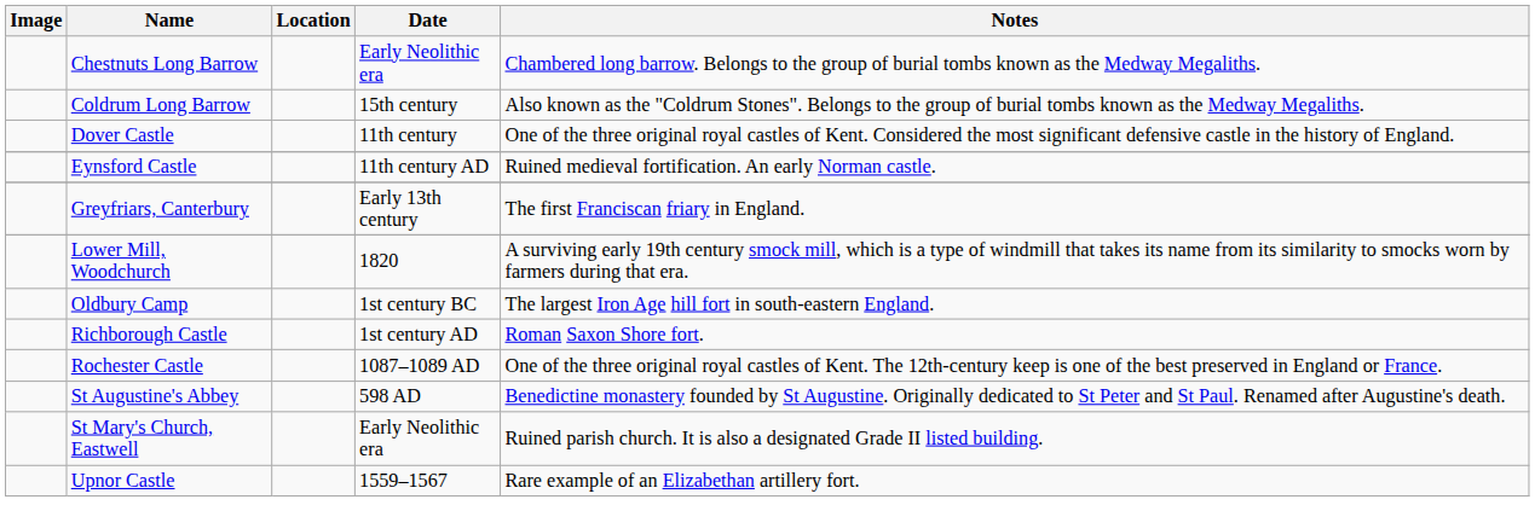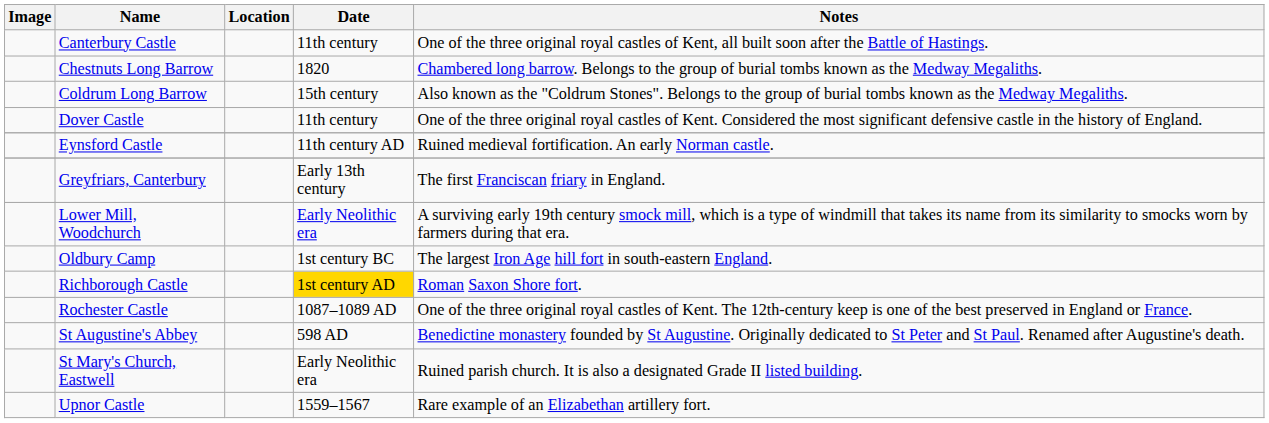 <table class="wikitable sortable">
 <tr>
 <th class="unsortable">Image</th>
 <th>Name</th>
 <th>Location</th>
 <th>Date</th>
 <th class="unsortable">Notes</th>
 </tr>
 <tr>
 <td></td>
+<td><a href='#'>Canterbury Castle</a></td>
+<td></td>
+<td>11th century</td>
+<td>One of the three original royal castles of Kent, all built soon after the <a href='#'>Battle of Hastings</a>.</td>
+</tr>
+<tr>
+<td></td>
 <td><a href='#'>Chestnuts Long Barrow</a></td>
 <td></td>
-<td><a href='#'>Early Neolithic era</a></td>
+<td>1820</td>
 <td><a href='#'>Chambered long barrow</a>. Belongs to the group of burial tombs known as the <a href='#'>Medway Megaliths</a>.</td>
 </tr>
 <tr>
 <td></td>
 <td><a href='#'>Coldrum Long Barrow</a></td>
 <td></td>
 <td>15th century</td>
 <td>Also known as the "Coldrum Stones". Belongs to the group of burial tombs known as the <a href='#'>Medway Megaliths</a>.</td>
 </tr>
 <tr>
 <td></td>
 <td><a href='#'>Dover Castle</a></td>
 <td></td>
 <td>11th century</td>
 <td>One of the three original royal castles of Kent. Considered the most significant defensive castle in the history of England.</td>
 </tr>
 <tr>
 </tr>
 <tr>
 <td></td>
 <td><a href='#'>Eynsford Castle</a></td>
 <td></td>
 <td>11th century AD</td>
 <td>Ruined medieval fortification. An early <a href='#'>Norman castle</a>.</td>
 </tr>
 <tr>
 </tr>
 <tr>
 <td></td>
 <td><a href='#'>Greyfriars, Canterbury</a></td>
 <td></td>
 <td>Early 13th century</td>
 <td>The first <a href='#'>Franciscan</a> <a href='#'>friary</a> in England.</td>
 </tr>
 <tr>
 </tr>
 <tr>
 <td></td>
 <td><a href='#'>Lower Mill, Woodchurch</a></td>
 <td></td>
-<td>1820</td>
+<td><a href='#'>Early Neolithic era</a></td>
 <td>A surviving early 19th century <a href='#'>smock mill</a>, which is a type of windmill that takes its name from its similarity to smocks worn by farmers during that era.</td>
 </tr>
 <tr>
 <td></td>
 <td><a href='#'>Oldbury Camp</a></td>
 <td></td>
 <td>1st century BC</td>
 <td>The largest <a href='#'>Iron Age</a> <a href='#'>hill fort</a> in south-eastern <a href='#'>England</a>.</td>
 </tr>
 <tr>
 <td></td>
 <td><a href='#'>Richborough Castle</a></td>
 <td></td>
-<td>1st century AD</td>
+<td style="background: gold;">1st century AD</td>
 <td><a href='#'>Roman</a> <a href='#'>Saxon Shore fort</a>.</td>
 </tr>
 <tr>
 <td></td>
 <td><a href='#'>Rochester Castle</a></td>
 <td></td>
 <td>1087–1089 AD</td>
 <td>One of the three original royal castles of Kent. The 12th-century keep is one of the best preserved in England or <a href='#'>France</a>.</td>
 </tr>
 <tr>
 <td></td>
 <td><a href='#'>St Augustine's Abbey</a></td>
 <td></td>
 <td>598 AD</td>
 <td><a href='#'>Benedictine monastery</a> founded by <a href='#'>St Augustine</a>. Originally dedicated to <a href='#'>St Peter</a> and <a href='#'>St Paul</a>. Renamed after Augustine's death.</td>
 </tr>
 <tr>
 <td></td>
 <td><a href='#'>St Mary's Church, Eastwell</a></td>
 <td></td>
 <td>Early Neolithic era</td>
 <td>Ruined parish church. It is also a designated Grade II <a href='#'>listed building</a>.</td>
 </tr>
 <tr>
 <td></td>
 <td><a href='#'>Upnor Castle</a></td>
 <td></td>
 <td>1559–1567</td>
 <td>Rare example of an <a href='#'>Elizabethan</a> artillery fort.</td>
 </tr>
 </table>
